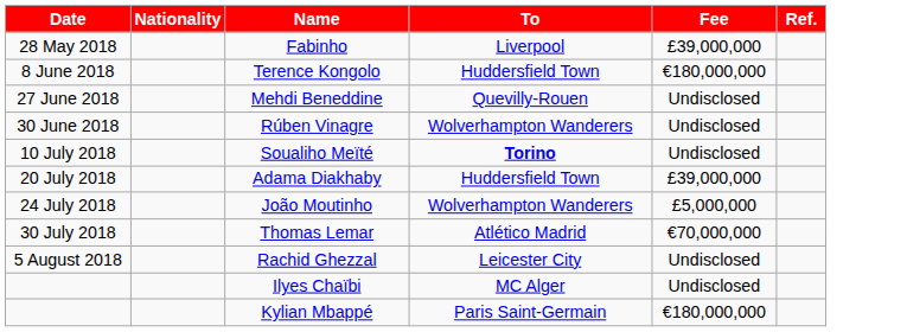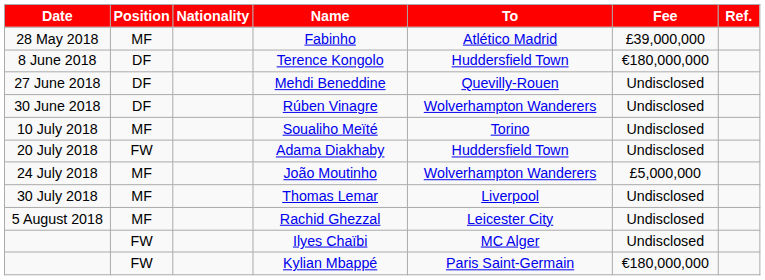 <table class="wikitable"  style="text-align:center; font-size:90%; ">
 <tr>
 <th style="background:#ff0000; color:white; width:100px;">Date</th>
+<th style="background:#ff0000; color:white; width:50px;">Position</th>
 <th style="background:#ff0000; color:white; width:50px;">Nationality</th>
 <th style="background:#ff0000; color:white; width:150px;">Name</th>
 <th style="background:#ff0000; color:white; width:200px;">To</th>
 <th style="background:#ff0000; color:white; width:100px;">Fee</th>
 <th style="background:#ff0000; color:white; width:35px;">Ref.</th>
 </tr>
 <tr>
 <td>28 May 2018</td>
+<td>MF</td>
 <td></td>
 <td><a href='#'>Fabinho</a></td>
-<td><a href='#'>Liverpool</a></td>
+<td><a href='#'>Atlético Madrid</a></td>
 <td>£39,000,000</td>
 <td></td>
 </tr>
 <tr>
 <td>8 June 2018</td>
+<td>DF</td>
 <td></td>
 <td><a href='#'>Terence Kongolo</a></td>
 <td><a href='#'>Huddersfield Town</a></td>
 <td>€180,000,000</td>
 <td></td>
 </tr>
 <tr>
 <td>27 June 2018</td>
+<td>DF</td>
 <td></td>
 <td><a href='#'>Mehdi Beneddine</a></td>
 <td><a href='#'>Quevilly-Rouen</a></td>
 <td>Undisclosed</td>
 <td></td>
 </tr>
 <tr>
 <td>30 June 2018</td>
+<td>DF</td>
 <td></td>
 <td><a href='#'>Rúben Vinagre</a></td>
 <td><a href='#'>Wolverhampton Wanderers</a></td>
 <td>Undisclosed</td>
 <td></td>
 </tr>
 <tr>
 <td>10 July 2018</td>
+<td>MF</td>
 <td></td>
 <td><a href='#'>Soualiho Meïté</a></td>
-<td><strong><a href='#'>Torino</a></strong></td>
+<td><a href='#'>Torino</a></td>
 <td>Undisclosed</td>
 <td></td>
 </tr>
 <tr>
 <td>20 July 2018</td>
+<td>FW</td>
 <td></td>
 <td><a href='#'>Adama Diakhaby</a></td>
 <td><a href='#'>Huddersfield Town</a></td>
-<td>£39,000,000</td>
+<td>Undisclosed</td>
 <td></td>
 </tr>
 <tr>
 <td>24 July 2018</td>
+<td>MF</td>
 <td></td>
 <td><a href='#'>João Moutinho</a></td>
 <td><a href='#'>Wolverhampton Wanderers</a></td>
 <td>£5,000,000</td>
 <td></td>
 </tr>
 <tr>
 <td>30 July 2018</td>
+<td>MF</td>
 <td></td>
 <td><a href='#'>Thomas Lemar</a></td>
-<td><a href='#'>Atlético Madrid</a></td>
-<td>€70,000,000</td>
+<td><a href='#'>Liverpool</a></td>
+<td>Undisclosed</td>
 <td></td>
 </tr>
 <tr>
 <td>5 August 2018</td>
+<td>MF</td>
 <td></td>
 <td><a href='#'>Rachid Ghezzal</a></td>
 <td><a href='#'>Leicester City</a></td>
 <td>Undisclosed</td>
 <td></td>
 </tr>
 <tr>
 <td></td>
+<td>FW</td>
 <td></td>
 <td><a href='#'>Ilyes Chaïbi</a></td>
 <td><a href='#'>MC Alger</a></td>
 <td>Undisclosed</td>
 <td></td>
 </tr>
 <tr>
 <td></td>
+<td>FW</td>
 <td></td>
 <td><a href='#'>Kylian Mbappé</a></td>
 <td><a href='#'>Paris Saint-Germain</a></td>
 <td>€180,000,000</td>
 <td></td>
 </tr>
 </table>
